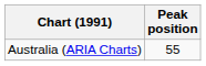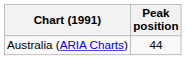 <table class="wikitable">
 <tr>
 <th>Chart (1991)</th>
 <th>Peak<br>position</th>
 </tr>
 <tr>
 <td>Australia (<a href='#'>ARIA Charts</a>)</td>
-<td align="center">55</td>
+<td align="center">44</td>
 </tr>
 </table>
